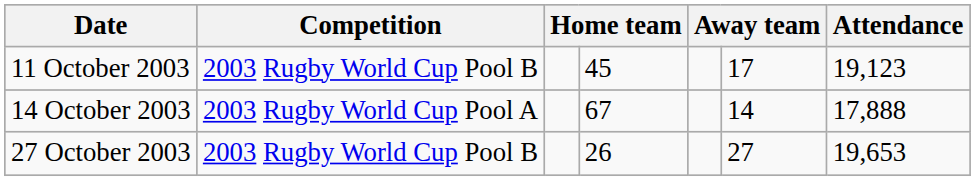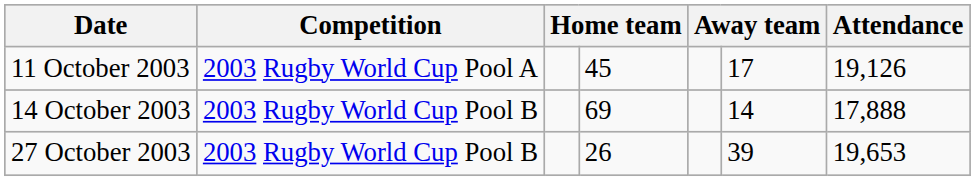 <table class="wikitable">
 <tr>
 <th>Date</th>
 <th>Competition</th>
 <th colspan=2>Home team</th>
 <th colspan=2>Away team</th>
 <th>Attendance</th>
 </tr>
 <tr>
 <td>11 October 2003</td>
-<td><a href='#'>2003</a> <a href='#'>Rugby World Cup</a> Pool B</td>
+<td><a href='#'>2003</a> <a href='#'>Rugby World Cup</a> Pool A</td>
 <td></td>
 <td>45</td>
 <td></td>
 <td>17</td>
-<td>19,123</td>
+<td>19,126</td>
 </tr>
 <tr>
 <td>14 October 2003</td>
-<td><a href='#'>2003</a> <a href='#'>Rugby World Cup</a> Pool A</td>
+<td><a href='#'>2003</a> <a href='#'>Rugby World Cup</a> Pool B</td>
 <td></td>
-<td>67</td>
+<td>69</td>
 <td></td>
 <td>14</td>
 <td>17,888</td>
 </tr>
 <tr>
 <td>27 October 2003</td>
 <td><a href='#'>2003</a> <a href='#'>Rugby World Cup</a> Pool B</td>
 <td></td>
 <td>26</td>
 <td></td>
-<td>27</td>
+<td>39</td>
 <td>19,653</td>
 </tr>
 </table>
